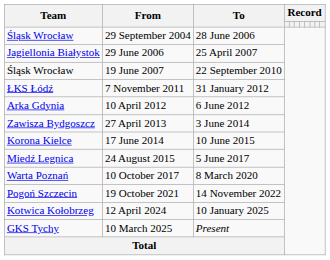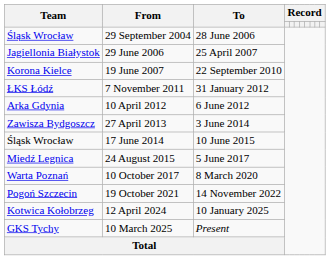 <table class="wikitable" style="text-align: center;">
 <tr>
 <th rowspan="2">Team</th>
 <th rowspan="2">From</th>
 <th rowspan="2">To</th>
 <th colspan="8">Record</th>
 </tr>
 <tr>
 <th></th>
 <th></th>
 <th></th>
 <th></th>
 <th></th>
 <th></th>
 <th></th>
 <th></th>
 </tr>
 <tr>
 <td align=left><a href='#'>Śląsk Wrocław</a></td>
 <td align=left>29 September 2004</td>
 <td align=left>28 June 2006<br></td>
 </tr>
 <tr>
 <td align=left><a href='#'>Jagiellonia Białystok</a></td>
 <td align=left>29 June 2006</td>
 <td align=left>25 April 2007<br></td>
 </tr>
 <tr>
-<td align=left>Śląsk Wrocław</td>
+<td align=left><a href='#'>Korona Kielce</a></td>
 <td align=left>19 June 2007</td>
 <td align=left>22 September 2010<br></td>
 </tr>
 <tr>
 <td align=left><a href='#'>ŁKS Łódź</a></td>
 <td align=left>7 November 2011</td>
 <td align=left>31 January 2012<br></td>
 </tr>
 <tr>
 <td align=left><a href='#'>Arka Gdynia</a></td>
 <td align=left>10 April 2012</td>
 <td align=left>6 June 2012<br></td>
 </tr>
 <tr>
 <td align=left><a href='#'>Zawisza Bydgoszcz</a></td>
 <td align=left>27 April 2013</td>
 <td align=left>3 June 2014<br></td>
 </tr>
 <tr>
-<td align=left><a href='#'>Korona Kielce</a></td>
+<td align=left>Śląsk Wrocław</td>
 <td align=left>17 June 2014</td>
 <td align=left>10 June 2015<br></td>
 </tr>
 <tr>
 <td align=left><a href='#'>Miedź Legnica</a></td>
 <td align=left>24 August 2015</td>
 <td align=left>5 June 2017<br></td>
 </tr>
 <tr>
 <td align=left><a href='#'>Warta Poznań</a></td>
 <td align=left>10 October 2017</td>
 <td align=left>8 March 2020<br></td>
 </tr>
 <tr>
 <td align=left><a href='#'>Pogoń Szczecin</a></td>
 <td align=left>19 October 2021</td>
 <td align=left>14 November 2022<br></td>
 </tr>
 <tr>
 <td align=left><a href='#'>Kotwica Kołobrzeg</a></td>
 <td align=left>12 April 2024</td>
 <td align=left>10 January 2025<br></td>
 </tr>
 <tr>
 <td align=left><a href='#'>GKS Tychy</a></td>
 <td align=left>10 March 2025</td>
 <td align=left><em>Present</em><br></td>
 </tr>
 <tr>
 <th colspan="3">Total<br></th>
 </tr>
 </table>
